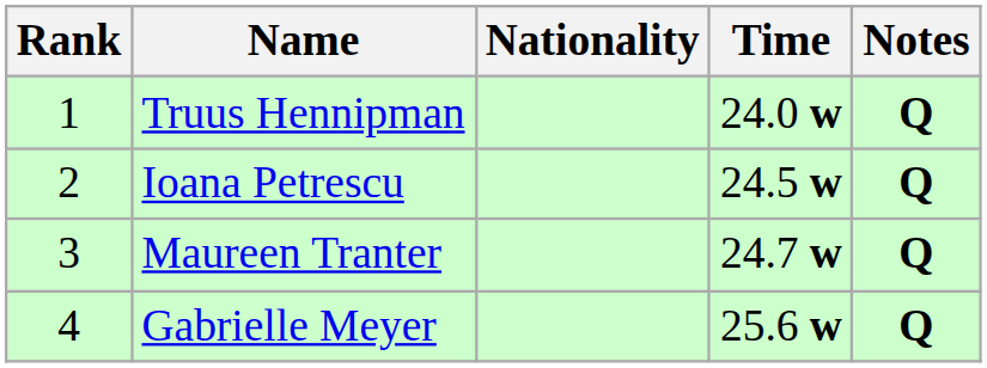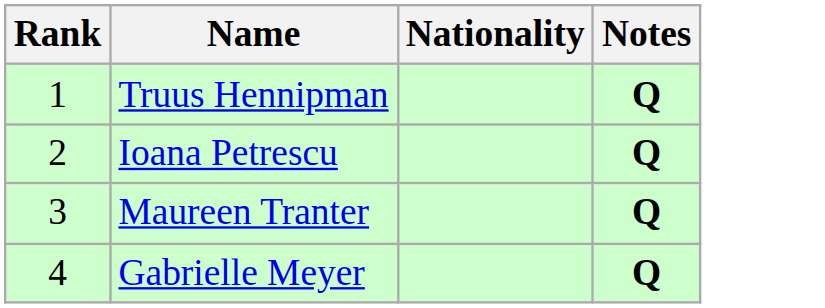 <table class="wikitable sortable" style="text-align:center">
 <tr>
 <th>Rank</th>
 <th>Name</th>
 <th>Nationality</th>
-<th>Time</th>
 <th>Notes</th>
 </tr>
 <tr bgcolor=ccffcc>
 <td>1</td>
 <td align=left><a href='#'>Truus Hennipman</a></td>
 <td align=left></td>
-<td>24.0 <strong>w</strong></td>
 <td><strong>Q</strong></td>
 </tr>
 <tr bgcolor=ccffcc>
 <td>2</td>
 <td align=left><a href='#'>Ioana Petrescu</a></td>
 <td align=left></td>
-<td>24.5 <strong>w</strong></td>
 <td><strong>Q</strong></td>
 </tr>
 <tr bgcolor=ccffcc>
 <td>3</td>
 <td align=left><a href='#'>Maureen Tranter</a></td>
 <td align=left></td>
-<td>24.7 <strong>w</strong></td>
 <td><strong>Q</strong></td>
 </tr>
 <tr bgcolor=ccffcc>
 <td>4</td>
 <td align=left><a href='#'>Gabrielle Meyer</a></td>
 <td align=left></td>
-<td>25.6 <strong>w</strong></td>
 <td><strong>Q</strong></td>
 </tr>
 </table>
